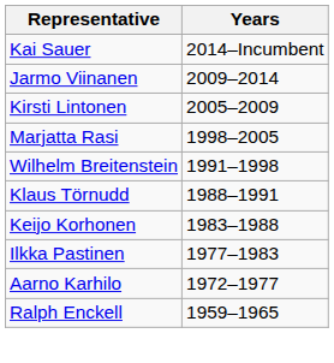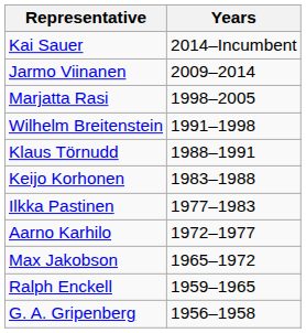 <table class="wikitable sortable">
 <tr>
 <th>Representative</th>
 <th>Years</th>
 </tr>
 <tr>
 <td><a href='#'>Kai Sauer</a></td>
 <td>2014–Incumbent</td>
 </tr>
 <tr>
 <td><a href='#'>Jarmo Viinanen</a></td>
 <td>2009–2014</td>
-</tr>
-<tr>
-<td><a href='#'>Kirsti Lintonen</a></td>
-<td>2005–2009</td>
 </tr>
 <tr>
 <td><a href='#'>Marjatta Rasi</a></td>
 <td>1998–2005</td>
 </tr>
 <tr>
 <td><a href='#'>Wilhelm Breitenstein</a></td>
 <td>1991–1998</td>
 </tr>
 <tr>
 <td><a href='#'>Klaus Törnudd</a></td>
 <td>1988–1991</td>
 </tr>
 <tr>
 <td><a href='#'>Keijo Korhonen</a></td>
 <td>1983–1988</td>
 </tr>
 <tr>
 <td><a href='#'>Ilkka Pastinen</a></td>
 <td>1977–1983</td>
 </tr>
 <tr>
 <td><a href='#'>Aarno Karhilo</a></td>
 <td>1972–1977</td>
 </tr>
 <tr>
+<td><a href='#'>Max Jakobson</a></td>
+<td>1965–1972</td>
+</tr>
+<tr>
 <td><a href='#'>Ralph Enckell</a></td>
 <td>1959–1965</td>
 </tr>
+<tr>
+<td><a href='#'>G. A. Gripenberg</a></td>
+<td>1956–1958</td>
+</tr>
 </table>
